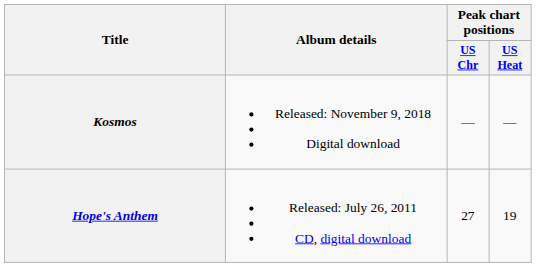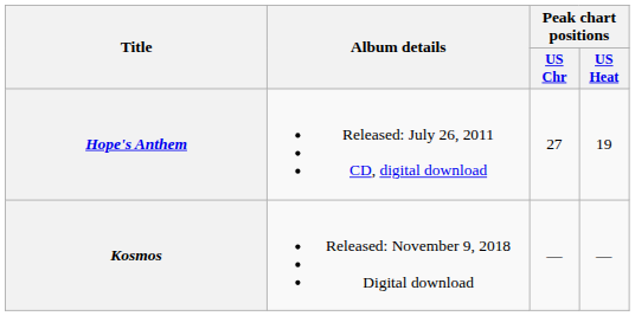 <table class="wikitable plainrowheaders" style="text-align:center;">
 <tr>
 <th scope="col" rowspan="2" style="width:16em;">Title</th>
 <th scope="col" rowspan="2" style="width:16em;">Album details</th>
 <th scope="col" colspan="2">Peak chart positions</th>
 </tr>
 <tr>
 <th style="width:3em; font-size:90%"><a href='#'>US<br>Chr</a></th>
 <th style="width:3em; font-size:90%"><a href='#'>US<br>Heat</a></th>
 </tr>
 <tr>
+<th scope="row"><em><a href='#'>Hope's Anthem</a></em></th>
+<td><br><ul><li>Released: July 26, 2011</li><li></li><li><a href='#'>CD</a>, <a href='#'>digital download</a></li></ul></td>
+<td>27</td>
+<td>19</td>
+</tr>
+<tr>
 <th scope="row"><em>Kosmos</em></th>
 <td><br><ul><li>Released: November 9, 2018</li><li></li><li>Digital download</li></ul></td>
 <td>—</td>
 <td>—</td>
 </tr>
-<tr>
-<th scope="row"><em><a href='#'>Hope's Anthem</a></em></th>
-<td><br><ul><li>Released: July 26, 2011</li><li></li><li><a href='#'>CD</a>, <a href='#'>digital download</a></li></ul></td>
-<td>27</td>
-<td>19</td>
-</tr>
 </table>
